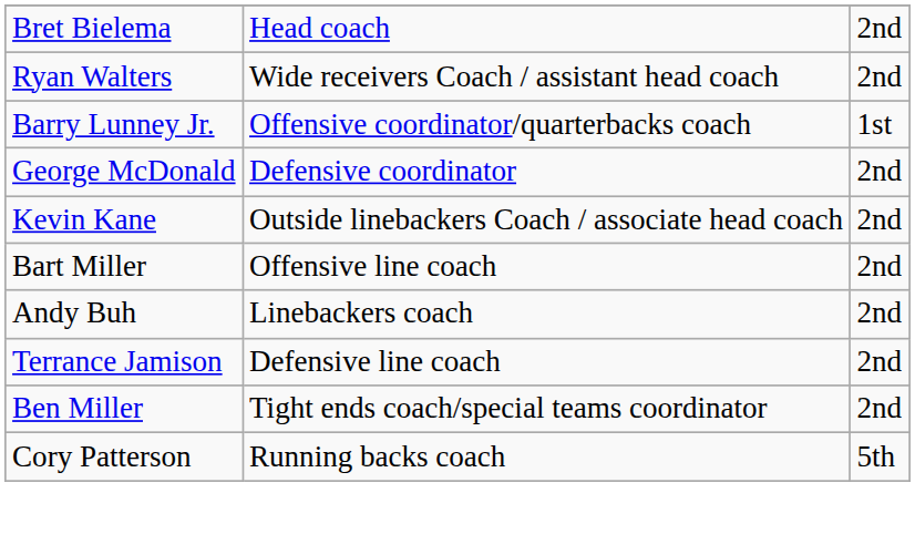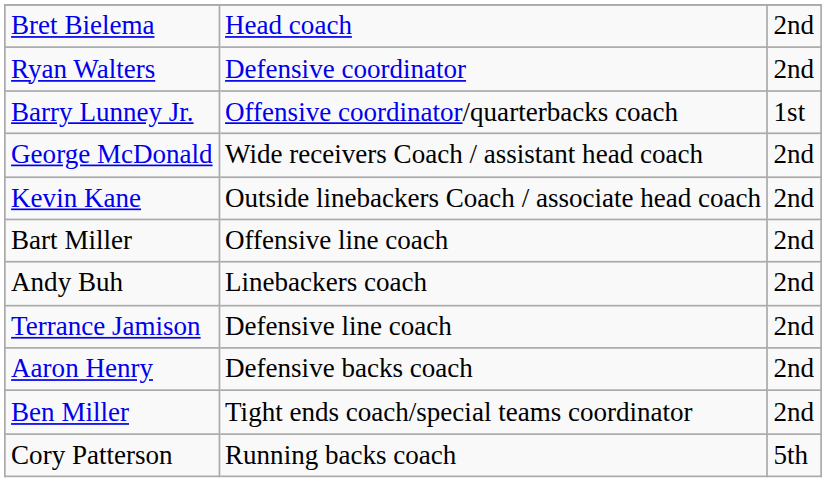 <table class="wikitable">
 <tr>
 </tr>
 <tr>
 <td><a href='#'>Bret Bielema</a></td>
 <td><a href='#'>Head coach</a></td>
 <td>2nd</td>
 </tr>
 <tr>
 <td><a href='#'>Ryan Walters</a></td>
-<td>Wide receivers Coach / assistant head coach</td>
+<td><a href='#'>Defensive coordinator</a></td>
 <td>2nd</td>
 </tr>
 <tr>
 <td><a href='#'>Barry Lunney Jr.</a></td>
 <td><a href='#'>Offensive coordinator</a>/quarterbacks coach</td>
 <td>1st</td>
 </tr>
 <tr>
 <td><a href='#'>George McDonald</a></td>
-<td><a href='#'>Defensive coordinator</a></td>
+<td>Wide receivers Coach / assistant head coach</td>
 <td>2nd</td>
 </tr>
 <tr>
 <td><a href='#'>Kevin Kane</a></td>
 <td>Outside linebackers Coach / associate head coach</td>
 <td>2nd</td>
 </tr>
 <tr>
 <td>Bart Miller</td>
 <td>Offensive line coach</td>
 <td>2nd</td>
 </tr>
 <tr>
 <td>Andy Buh</td>
 <td>Linebackers coach</td>
 <td>2nd</td>
 </tr>
 <tr>
 <td><a href='#'>Terrance Jamison</a></td>
 <td>Defensive line coach</td>
 <td>2nd</td>
 </tr>
 <tr>
+<td><a href='#'>Aaron Henry</a></td>
+<td>Defensive backs coach</td>
+<td>2nd</td>
+</tr>
+<tr>
 <td><a href='#'>Ben Miller</a></td>
 <td>Tight ends coach/special teams coordinator</td>
 <td>2nd</td>
 </tr>
 <tr>
 <td>Cory Patterson</td>
 <td>Running backs coach</td>
 <td>5th</td>
 </tr>
 </table>
